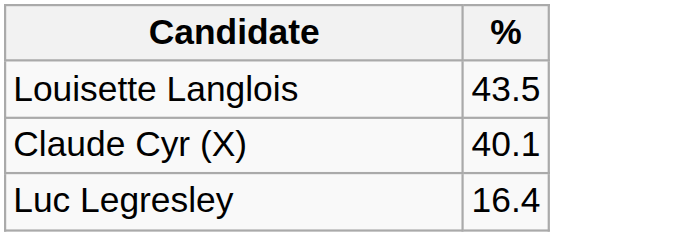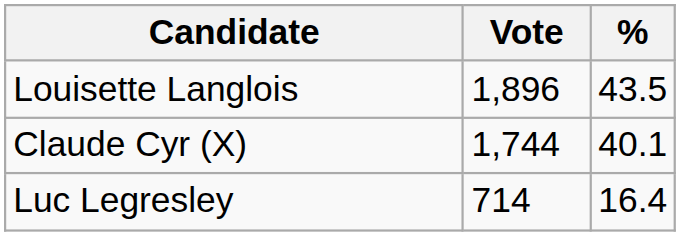 <table class="wikitable">
 <tr>
 <th bgcolor="#DDDDFF" width="200px">Candidate</th>
+<th bgcolor="#DDDDFF" width="50px">Vote</th>
 <th bgcolor="#DDDDFF" width="30px">%</th>
 </tr>
 <tr>
 <td>Louisette Langlois</td>
+<td>1,896</td>
 <td>43.5</td>
 </tr>
 <tr>
 <td>Claude Cyr (X)</td>
+<td>1,744</td>
 <td>40.1</td>
 </tr>
 <tr>
 <td>Luc Legresley</td>
+<td>714</td>
 <td>16.4</td>
 </tr>
 </table>
